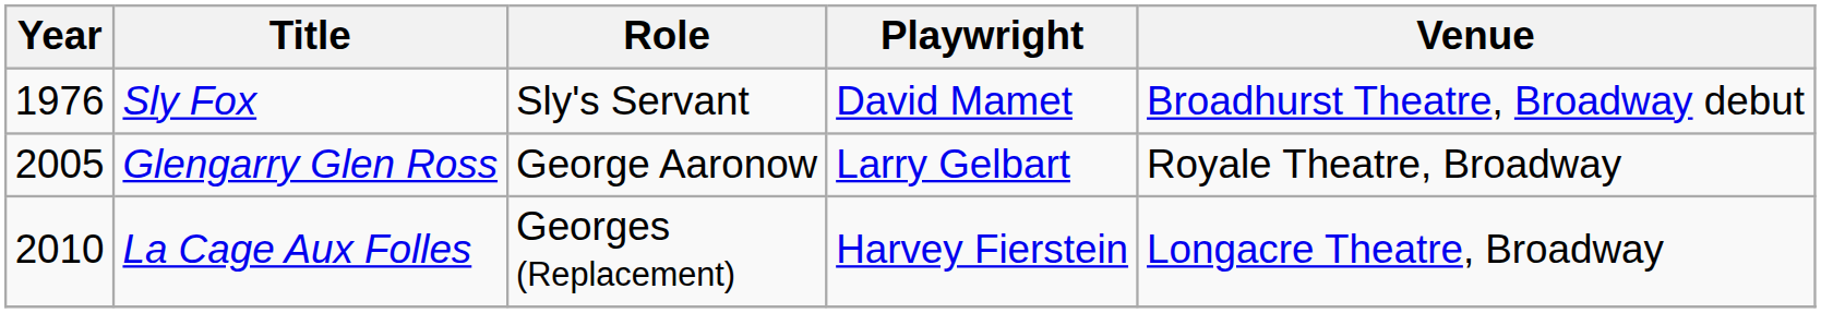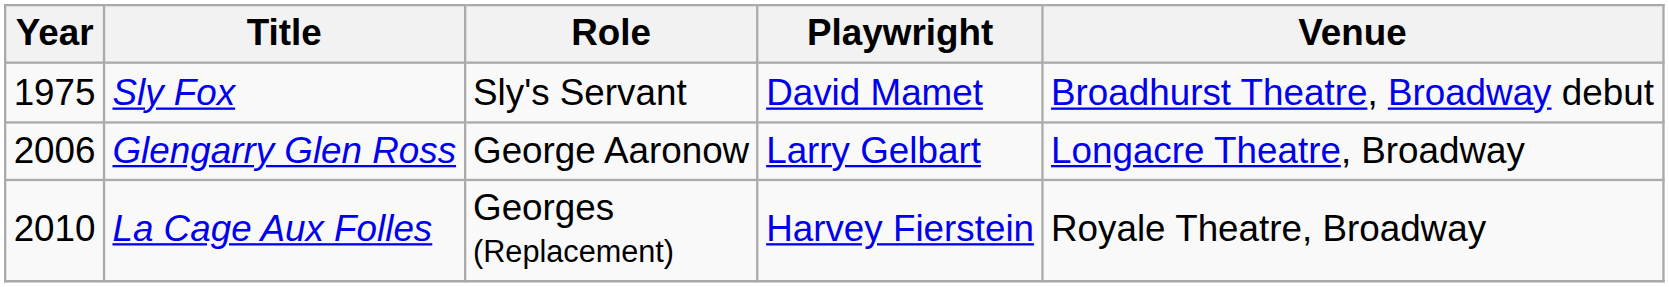 <table class="wikitable unsortable">
 <tr>
 <th>Year</th>
 <th>Title</th>
 <th>Role</th>
 <th>Playwright</th>
 <th>Venue</th>
 </tr>
 <tr>
-<td>1976</td>
+<td>1975</td>
 <td><em><a href='#'>Sly Fox</a></em></td>
 <td>Sly's Servant</td>
 <td><a href='#'>David Mamet</a></td>
 <td><a href='#'>Broadhurst Theatre</a>, <a href='#'>Broadway</a> debut</td>
 </tr>
 <tr>
-<td>2005</td>
+<td>2006</td>
 <td><em><a href='#'>Glengarry Glen Ross</a></em></td>
 <td>George Aaronow</td>
 <td><a href='#'>Larry Gelbart</a></td>
-<td>Royale Theatre, Broadway</td>
+<td><a href='#'>Longacre Theatre</a>, Broadway</td>
 </tr>
 <tr>
 <td>2010</td>
 <td><em><a href='#'>La Cage Aux Folles</a></em></td>
 <td>Georges <br> <small>(Replacement)</small></td>
 <td><a href='#'>Harvey Fierstein</a></td>
-<td><a href='#'>Longacre Theatre</a>, Broadway</td>
+<td>Royale Theatre, Broadway</td>
 </tr>
 <tr>
 </tr>
 </table>
